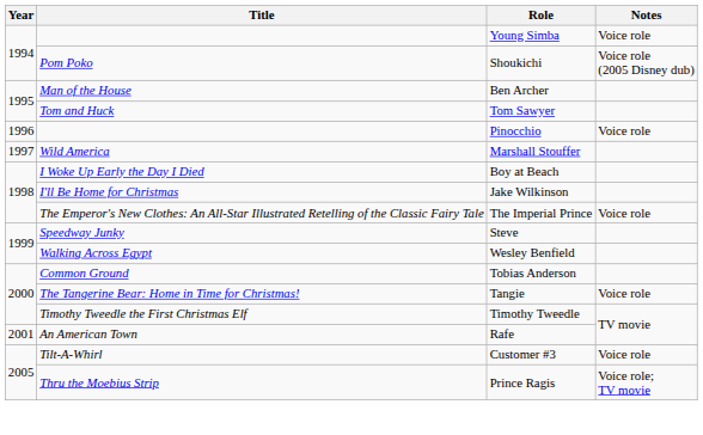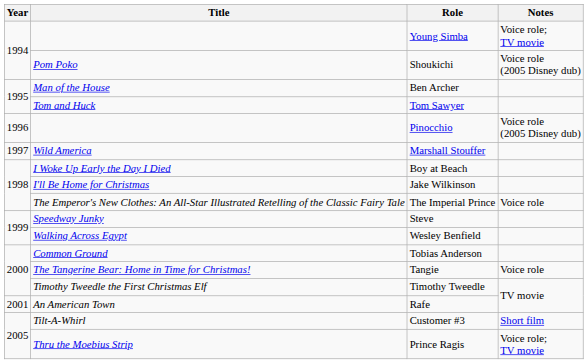 <table class="wikitable sortable">
 <tr>
 <th>Year</th>
 <th>Title</th>
 <th>Role</th>
 <th class="unsortable">Notes</th>
 </tr>
 <tr>
 <td rowspan=2>1994</td>
 <td><em></em></td>
 <td><a href='#'> Young Simba</a></td>
-<td>Voice role</td>
+<td>Voice role;<br><a href='#'>TV movie</a></td>
 </tr>
 <tr>
 <td><em><a href='#'>Pom Poko</a></em></td>
 <td>Shoukichi</td>
 <td>Voice role<br>(2005 Disney dub)</td>
 </tr>
 <tr>
 <td rowspan=2>1995</td>
 <td><em><a href='#'>Man of the House</a></em></td>
 <td>Ben Archer</td>
 <td></td>
 </tr>
 <tr>
 <td><em><a href='#'>Tom and Huck</a></em></td>
 <td><a href='#'>Tom Sawyer</a></td>
 <td></td>
 </tr>
 <tr>
 <td>1996</td>
 <td><em></em></td>
 <td><a href='#'>Pinocchio</a></td>
-<td>Voice role</td>
+<td>Voice role<br>(2005 Disney dub)</td>
 </tr>
 <tr>
 <td>1997</td>
 <td><em><a href='#'>Wild America</a></em></td>
 <td><a href='#'>Marshall Stouffer</a></td>
 <td></td>
 </tr>
 <tr>
 <td rowspan=3>1998</td>
 <td><em><a href='#'>I Woke Up Early the Day I Died</a></em></td>
 <td>Boy at Beach</td>
 <td></td>
 </tr>
 <tr>
 <td><em><a href='#'>I'll Be Home for Christmas</a></em></td>
 <td>Jake Wilkinson</td>
 <td></td>
 </tr>
 <tr>
 <td><em>The Emperor's New Clothes: An All-Star Illustrated Retelling of the Classic Fairy Tale</em></td>
 <td>The Imperial Prince</td>
 <td>Voice role</td>
 </tr>
 <tr>
 <td rowspan=2>1999</td>
 <td><em><a href='#'>Speedway Junky</a></em></td>
 <td>Steve</td>
 <td></td>
 </tr>
 <tr>
 <td><em><a href='#'>Walking Across Egypt</a></em></td>
 <td>Wesley Benfield</td>
 <td></td>
 </tr>
 <tr>
 <td rowspan=3>2000</td>
 <td><em><a href='#'>Common Ground</a></em></td>
 <td>Tobias Anderson</td>
 <td></td>
 </tr>
 <tr>
 <td><em><a href='#'>The Tangerine Bear: Home in Time for Christmas!</a></em></td>
 <td>Tangie</td>
 <td>Voice role</td>
 </tr>
 <tr>
 <td><em>Timothy Tweedle the First Christmas Elf</em></td>
 <td>Timothy Tweedle</td>
 <td rowspan=2>TV movie</td>
 </tr>
 <tr>
 <td>2001</td>
 <td><em>An American Town</em></td>
 <td>Rafe</td>
 </tr>
 <tr>
 <td rowspan=2>2005</td>
 <td><em>Tilt-A-Whirl</em></td>
 <td>Customer #3</td>
-<td>Voice role</td>
+<td><a href='#'>Short film</a></td>
 </tr>
 <tr>
 <td><em><a href='#'>Thru the Moebius Strip</a></em></td>
 <td>Prince Ragis</td>
 <td>Voice role;<br><a href='#'>TV movie</a></td>
 </tr>
 </table>
